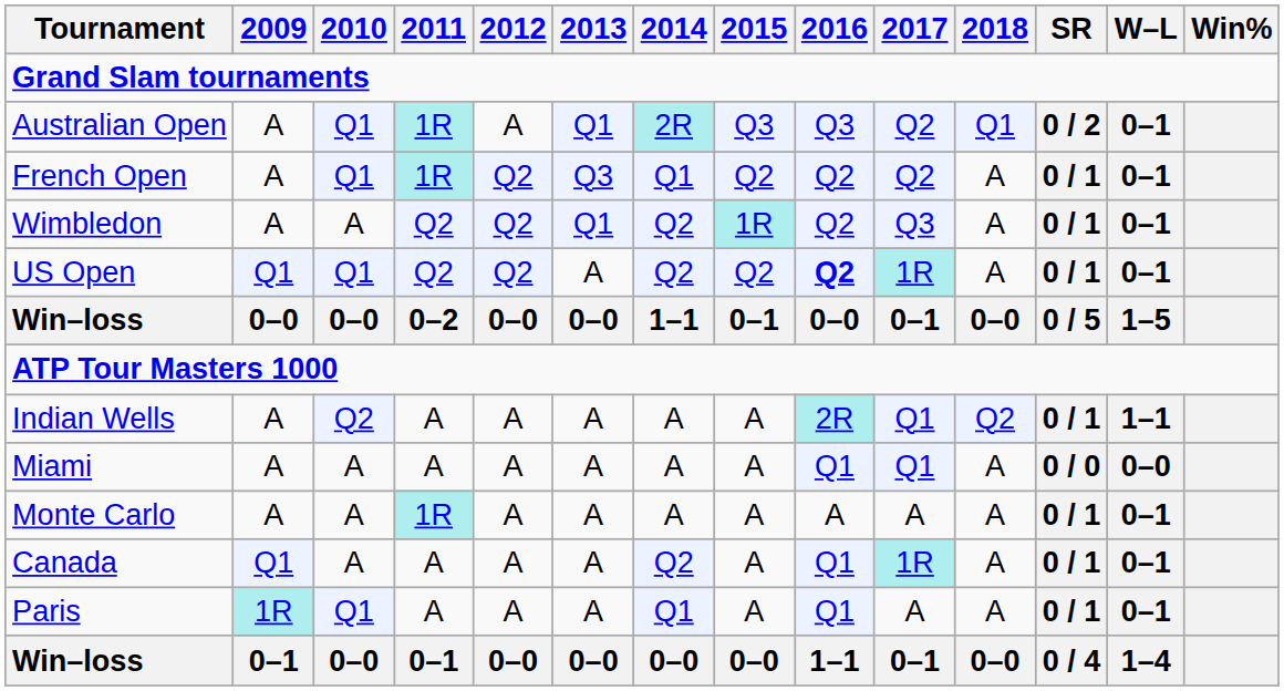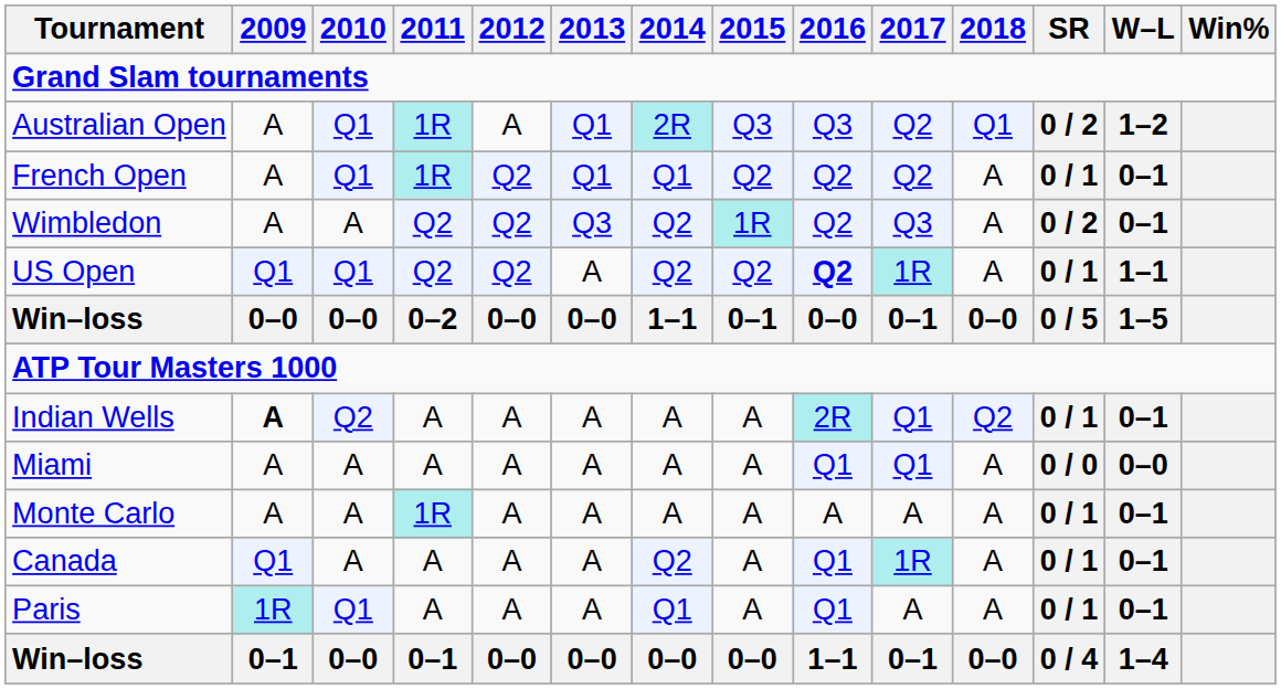 <table class=wikitable style=text-align:center;font-size:97%>
 <tr>
 <th>Tournament</th>
 <th><a href='#'>2009</a></th>
 <th><a href='#'>2010</a></th>
 <th><a href='#'>2011</a></th>
 <th><a href='#'>2012</a></th>
 <th><a href='#'>2013</a></th>
 <th><a href='#'>2014</a></th>
 <th><a href='#'>2015</a></th>
 <th><a href='#'>2016</a></th>
 <th><a href='#'>2017</a></th>
 <th><a href='#'>2018</a></th>
 <th>SR</th>
 <th>W–L</th>
 <th>Win%</th>
 </tr>
 <tr>
 <td colspan=25 style=text-align:left><a href='#'><strong>Grand Slam tournaments</strong></a></td>
 </tr>
 <tr>
 <td align=left><a href='#'>Australian Open</a></td>
 <td>A</td>
 <td bgcolor=ecf2ff><a href='#'>Q1</a></td>
 <td bgcolor=afeeee><a href='#'>1R</a></td>
 <td>A</td>
 <td bgcolor=ecf2ff><a href='#'>Q1</a></td>
 <td bgcolor=afeeee><a href='#'>2R</a></td>
 <td bgcolor=ecf2ff><a href='#'>Q3</a></td>
 <td bgcolor=ecf2ff><a href='#'>Q3</a></td>
 <td bgcolor=ecf2ff><a href='#'>Q2</a></td>
 <td bgcolor=ecf2ff><a href='#'>Q1</a></td>
 <th>0 / 2</th>
-<th>0–1</th>
+<th>1–2</th>
 <th></th>
 </tr>
 <tr>
 <td align=left><a href='#'>French Open</a></td>
 <td>A</td>
 <td bgcolor=ecf2ff><a href='#'>Q1</a></td>
 <td bgcolor=afeeee><a href='#'>1R</a></td>
 <td bgcolor=ecf2ff><a href='#'>Q2</a></td>
-<td bgcolor=ecf2ff><a href='#'>Q3</a></td>
+<td bgcolor=ecf2ff><a href='#'>Q1</a></td>
 <td bgcolor=ecf2ff><a href='#'>Q1</a></td>
 <td bgcolor=ecf2ff><a href='#'>Q2</a></td>
 <td bgcolor=ecf2ff><a href='#'>Q2</a></td>
 <td bgcolor=ecf2ff><a href='#'>Q2</a></td>
 <td>A</td>
 <th>0 / 1</th>
 <th>0–1</th>
 <th></th>
 </tr>
 <tr>
 <td align=left><a href='#'>Wimbledon</a></td>
 <td>A</td>
 <td>A</td>
 <td bgcolor=ecf2ff><a href='#'>Q2</a></td>
 <td bgcolor=ecf2ff><a href='#'>Q2</a></td>
-<td bgcolor=ecf2ff><a href='#'>Q1</a></td>
+<td bgcolor=ecf2ff><a href='#'>Q3</a></td>
 <td bgcolor=ecf2ff><a href='#'>Q2</a></td>
 <td bgcolor=afeeee><a href='#'>1R</a></td>
 <td bgcolor=ecf2ff><a href='#'>Q2</a></td>
 <td bgcolor=ecf2ff><a href='#'>Q3</a></td>
 <td>A</td>
-<th>0 / 1</th>
+<th>0 / 2</th>
 <th>0–1</th>
 <th></th>
 </tr>
 <tr>
 <td align=left><a href='#'>US Open</a></td>
 <td bgcolor=ecf2ff><a href='#'>Q1</a></td>
 <td bgcolor=ecf2ff><a href='#'>Q1</a></td>
 <td bgcolor=ecf2ff><a href='#'>Q2</a></td>
 <td bgcolor=ecf2ff><a href='#'>Q2</a></td>
 <td>A</td>
 <td bgcolor=ecf2ff><a href='#'>Q2</a></td>
 <td bgcolor=ecf2ff><a href='#'>Q2</a></td>
 <td bgcolor=ecf2ff><strong><a href='#'>Q2</a></strong></td>
 <td bgcolor=afeeee><a href='#'>1R</a></td>
 <td>A</td>
 <th>0 / 1</th>
-<th>0–1</th>
+<th>1–1</th>
 <th></th>
 </tr>
 <tr>
 <th style=text-align:left><strong>Win–loss</strong></th>
 <th>0–0</th>
 <th>0–0</th>
 <th>0–2</th>
 <th>0–0</th>
 <th>0–0</th>
 <th>1–1</th>
 <th>0–1</th>
 <th>0–0</th>
 <th>0–1</th>
 <th>0–0</th>
 <th>0 / 5</th>
 <th>1–5</th>
 <th></th>
 </tr>
 <tr>
 <td colspan=25 style=text-align:left><strong><a href='#'>ATP Tour Masters 1000</a></strong></td>
 </tr>
 <tr>
 <td align=left><a href='#'>Indian Wells</a></td>
-<td>A</td>
+<td><strong>A</strong></td>
 <td bgcolor=ecf2ff><a href='#'>Q2</a></td>
 <td>A</td>
 <td>A</td>
 <td>A</td>
 <td>A</td>
 <td>A</td>
 <td bgcolor=afeeee><a href='#'>2R</a></td>
 <td bgcolor=ecf2ff><a href='#'>Q1</a></td>
 <td bgcolor=ecf2ff><a href='#'>Q2</a></td>
 <th>0 / 1</th>
-<th>1–1</th>
+<th>0–1</th>
 <th></th>
 </tr>
 <tr>
 <td align=left><a href='#'>Miami</a></td>
 <td>A</td>
 <td>A</td>
 <td>A</td>
 <td>A</td>
 <td>A</td>
 <td>A</td>
 <td>A</td>
 <td bgcolor=ecf2ff><a href='#'>Q1</a></td>
 <td bgcolor=ecf2ff><a href='#'>Q1</a></td>
 <td>A</td>
 <th>0 / 0</th>
 <th>0–0</th>
 <th></th>
 </tr>
 <tr>
 <td align=left><a href='#'>Monte Carlo</a></td>
 <td>A</td>
 <td>A</td>
 <td bgcolor=afeeee><a href='#'>1R</a></td>
 <td>A</td>
 <td>A</td>
 <td>A</td>
 <td>A</td>
 <td>A</td>
 <td>A</td>
 <td>A</td>
 <th>0 / 1</th>
 <th>0–1</th>
 <th></th>
 </tr>
 <tr>
 <td align=left><a href='#'>Canada</a></td>
 <td bgcolor=ecf2ff><a href='#'>Q1</a></td>
 <td>A</td>
 <td>A</td>
 <td>A</td>
 <td>A</td>
 <td bgcolor=ecf2ff><a href='#'>Q2</a></td>
 <td>A</td>
 <td bgcolor=ecf2ff><a href='#'>Q1</a></td>
 <td bgcolor=afeeee><a href='#'>1R</a></td>
 <td>A</td>
 <th>0 / 1</th>
 <th>0–1</th>
 <th></th>
 </tr>
 <tr>
 <td align=left><a href='#'>Paris</a></td>
 <td bgcolor=afeeee><a href='#'>1R</a></td>
 <td bgcolor=ecf2ff><a href='#'>Q1</a></td>
 <td>A</td>
 <td>A</td>
 <td>A</td>
 <td bgcolor=ecf2ff><a href='#'>Q1</a></td>
 <td>A</td>
 <td bgcolor=ecf2ff><a href='#'>Q1</a></td>
 <td>A</td>
 <td>A</td>
 <th>0 / 1</th>
 <th>0–1</th>
 <th></th>
 </tr>
 <tr>
 <th style=text-align:left><strong>Win–loss</strong></th>
 <th>0–1</th>
 <th>0–0</th>
 <th>0–1</th>
 <th>0–0</th>
 <th>0–0</th>
 <th>0–0</th>
 <th>0–0</th>
 <th>1–1</th>
 <th>0–1</th>
 <th>0–0</th>
 <th>0 / 4</th>
 <th>1–4</th>
 <th></th>
 </tr>
 </table>
